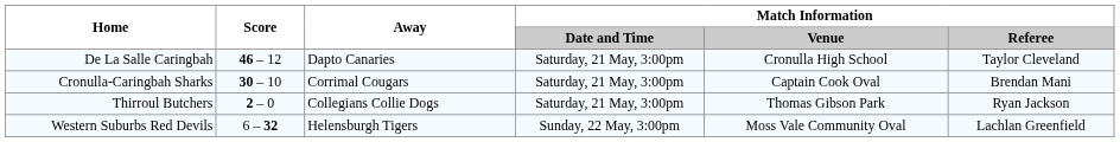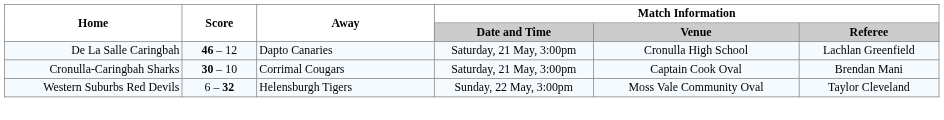 <table border="1" cellpadding="3" cellspacing="0" width="100%" style="border-collapse:collapse;  text-align:center;">
 <tr>
 <th rowspan="2" width="19%">Home</th>
 <th rowspan="2" width="8%">Score</th>
 <th rowspan="2" width="19%">Away</th>
 <th colspan="3">Match Information</th>
 </tr>
 <tr style="background:#CCCCCC">
 <th width="17%">Date and Time</th>
 <th width="22%">Venue</th>
 <th width="50%">Referee</th>
 </tr>
 <tr style="text-align:center; background:#f5faff;">
 <td align="right">De La Salle Caringbah </td>
 <td><strong>46</strong> – 12</td>
 <td align="left"> Dapto Canaries</td>
 <td>Saturday, 21 May, 3:00pm</td>
 <td>Cronulla High School</td>
-<td>Taylor Cleveland</td>
+<td>Lachlan Greenfield</td>
 </tr>
 <tr style="text-align:center; background:#f5faff;">
 <td align="right">Cronulla-Caringbah Sharks </td>
 <td><strong>30</strong> – 10</td>
 <td align="left"> Corrimal Cougars</td>
 <td>Saturday, 21 May, 3:00pm</td>
 <td>Captain Cook Oval</td>
 <td>Brendan Mani</td>
 </tr>
 <tr style="text-align:center; background:#f5faff;">
-<td align="right">Thirroul Butchers </td>
-<td><strong>2</strong> – 0</td>
-<td align="left"> Collegians Collie Dogs</td>
-<td>Saturday, 21 May, 3:00pm</td>
-<td>Thomas Gibson Park</td>
-<td>Ryan Jackson</td>
-</tr>
-<tr style="text-align:center; background:#f5faff;">
 <td align="right">Western Suburbs Red Devils </td>
 <td>6 – <strong>32</strong></td>
 <td align="left"> Helensburgh Tigers</td>
 <td>Sunday, 22 May, 3:00pm</td>
 <td>Moss Vale Community Oval</td>
-<td>Lachlan Greenfield</td>
+<td>Taylor Cleveland</td>
 </tr>
 </table>
